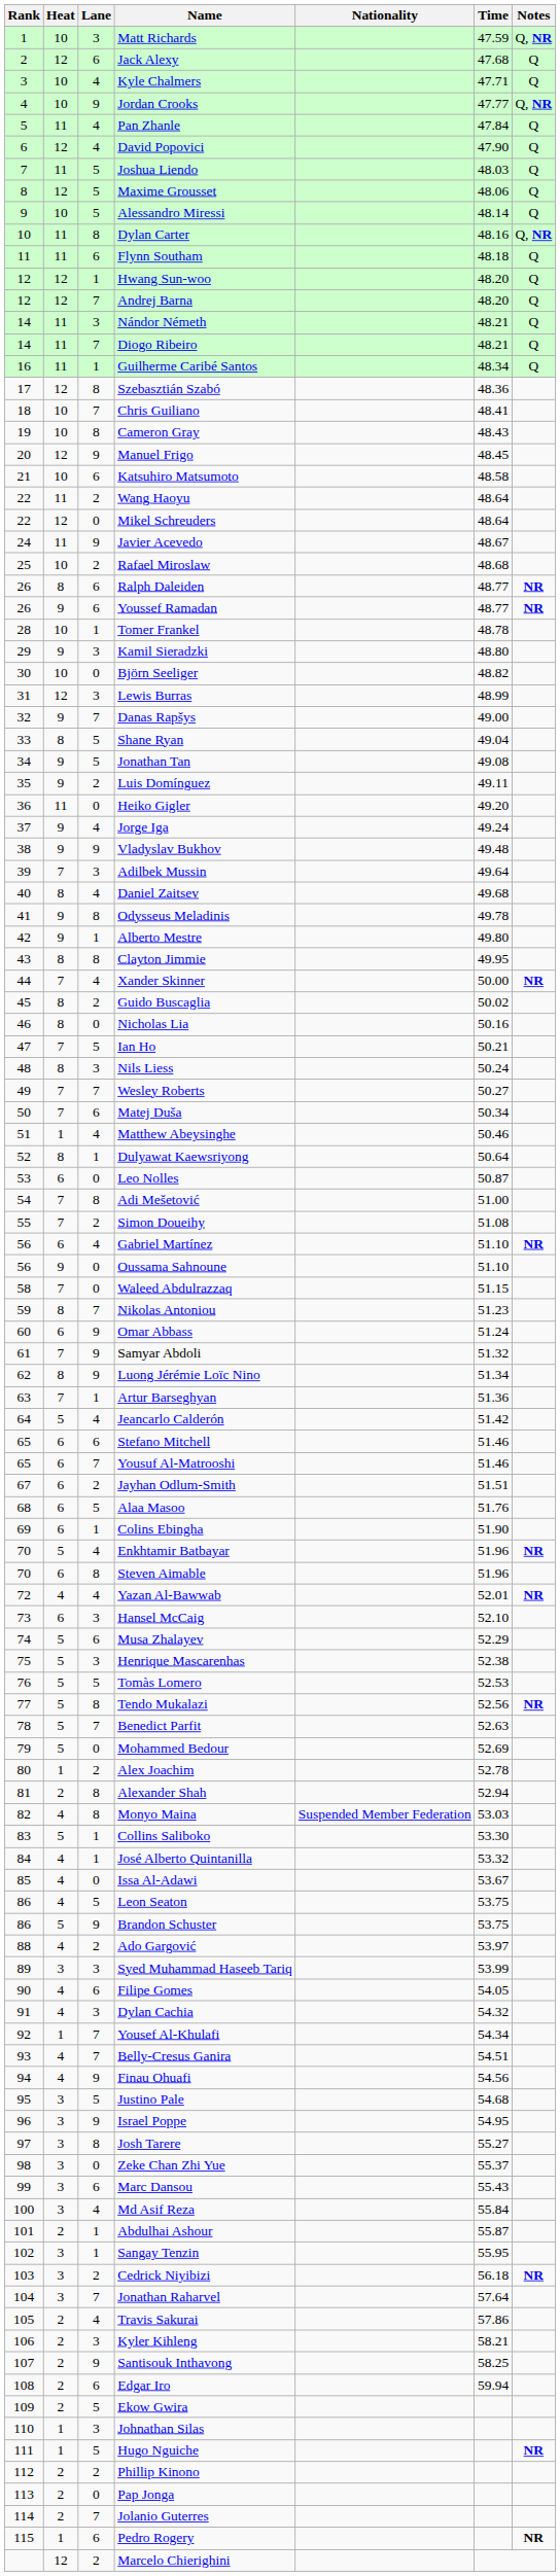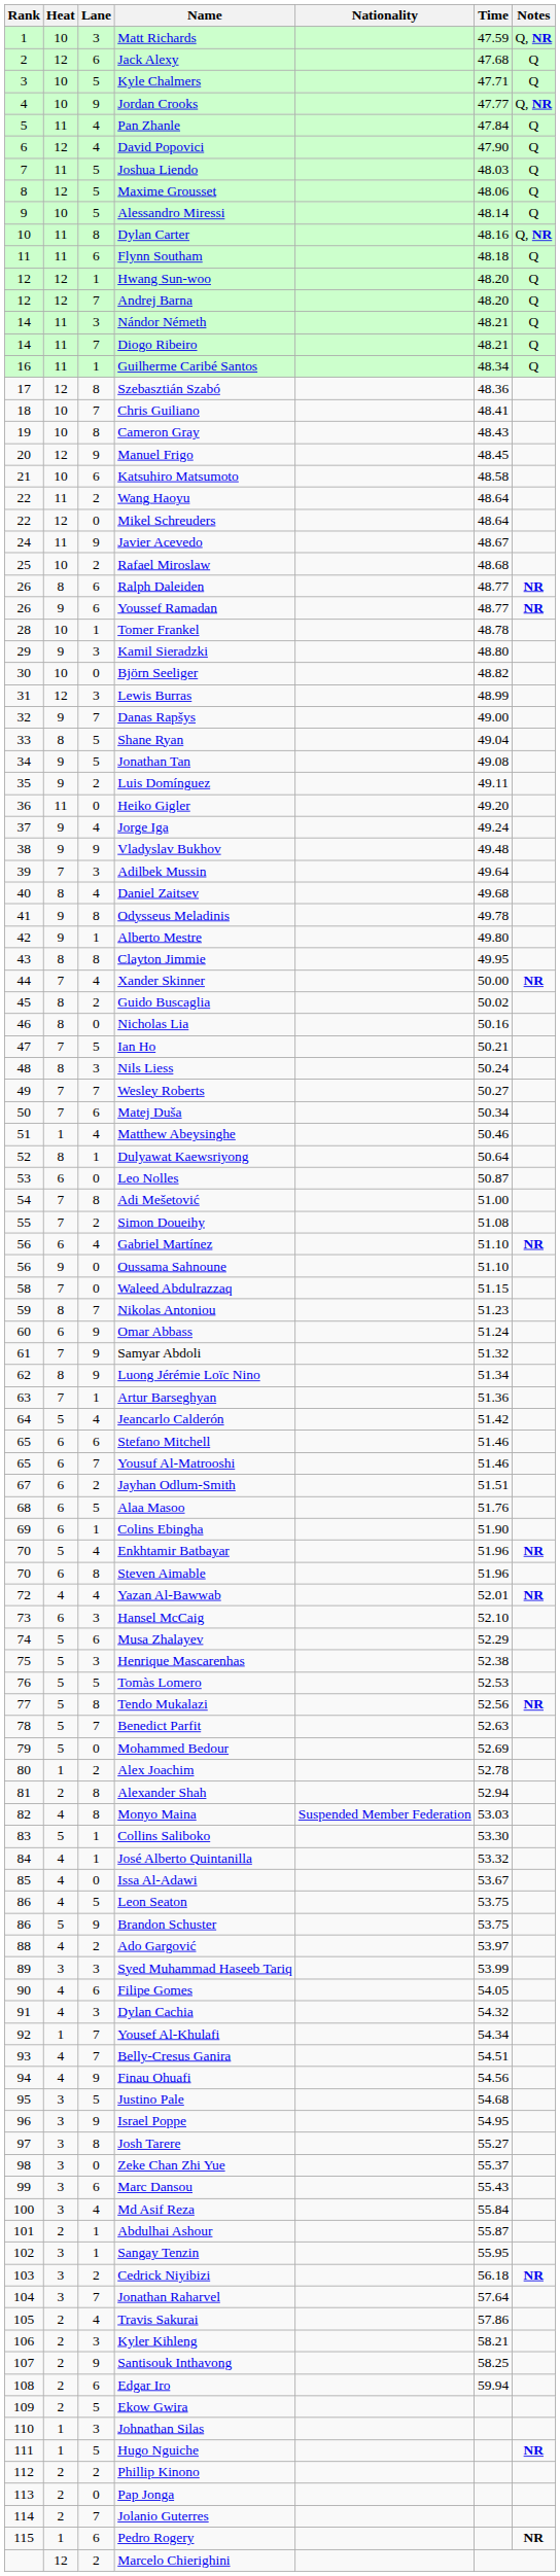 <table class="wikitable sortable" style="text-align:center">
 <tr>
 <th>Rank</th>
 <th>Heat</th>
 <th>Lane</th>
 <th>Name</th>
 <th>Nationality</th>
 <th>Time</th>
 <th>Notes</th>
 </tr>
 <tr bgcolor=ccffcc>
 <td>1</td>
 <td>10</td>
 <td>3</td>
 <td align=left><a href='#'>Matt Richards</a></td>
 <td align=left></td>
 <td>47.59</td>
 <td>Q, <strong><a href='#'>NR</a></strong></td>
 </tr>
 <tr bgcolor=ccffcc>
 <td>2</td>
 <td>12</td>
 <td>6</td>
 <td align=left><a href='#'>Jack Alexy</a></td>
 <td align=left></td>
 <td>47.68</td>
 <td>Q</td>
 </tr>
 <tr bgcolor=ccffcc>
 <td>3</td>
 <td>10</td>
-<td>4</td>
+<td>5</td>
 <td align=left><a href='#'>Kyle Chalmers</a></td>
 <td align=left></td>
 <td>47.71</td>
 <td>Q</td>
 </tr>
 <tr bgcolor=ccffcc>
 <td>4</td>
 <td>10</td>
 <td>9</td>
 <td align=left><a href='#'>Jordan Crooks</a></td>
 <td align=left></td>
 <td>47.77</td>
 <td>Q, <strong><a href='#'>NR</a></strong></td>
 </tr>
 <tr bgcolor=ccffcc>
 <td>5</td>
 <td>11</td>
 <td>4</td>
 <td align=left><a href='#'>Pan Zhanle</a></td>
 <td align=left></td>
 <td>47.84</td>
 <td>Q</td>
 </tr>
 <tr bgcolor=ccffcc>
 <td>6</td>
 <td>12</td>
 <td>4</td>
 <td align=left><a href='#'>David Popovici</a></td>
 <td align=left></td>
 <td>47.90</td>
 <td>Q</td>
 </tr>
 <tr bgcolor=ccffcc>
 <td>7</td>
 <td>11</td>
 <td>5</td>
 <td align=left><a href='#'>Joshua Liendo</a></td>
 <td align=left></td>
 <td>48.03</td>
 <td>Q</td>
 </tr>
 <tr bgcolor=ccffcc>
 <td>8</td>
 <td>12</td>
 <td>5</td>
 <td align=left><a href='#'>Maxime Grousset</a></td>
 <td align=left></td>
 <td>48.06</td>
 <td>Q</td>
 </tr>
 <tr bgcolor=ccffcc>
 <td>9</td>
 <td>10</td>
 <td>5</td>
 <td align=left><a href='#'>Alessandro Miressi</a></td>
 <td align=left></td>
 <td>48.14</td>
 <td>Q</td>
 </tr>
 <tr bgcolor=ccffcc>
 <td>10</td>
 <td>11</td>
 <td>8</td>
 <td align=left><a href='#'>Dylan Carter</a></td>
 <td align=left></td>
 <td>48.16</td>
 <td>Q, <strong><a href='#'>NR</a></strong></td>
 </tr>
 <tr bgcolor=ccffcc>
 <td>11</td>
 <td>11</td>
 <td>6</td>
 <td align=left><a href='#'>Flynn Southam</a></td>
 <td align=left></td>
 <td>48.18</td>
 <td>Q</td>
 </tr>
 <tr bgcolor=ccffcc>
 <td>12</td>
 <td>12</td>
 <td>1</td>
 <td align=left><a href='#'>Hwang Sun-woo</a></td>
 <td align=left></td>
 <td>48.20</td>
 <td>Q</td>
 </tr>
 <tr bgcolor=ccffcc>
 <td>12</td>
 <td>12</td>
 <td>7</td>
 <td align=left><a href='#'>Andrej Barna</a></td>
 <td align=left></td>
 <td>48.20</td>
 <td>Q</td>
 </tr>
 <tr bgcolor=ccffcc>
 <td>14</td>
 <td>11</td>
 <td>3</td>
 <td align=left><a href='#'>Nándor Németh</a></td>
 <td align=left></td>
 <td>48.21</td>
 <td>Q</td>
 </tr>
 <tr bgcolor=ccffcc>
 <td>14</td>
 <td>11</td>
 <td>7</td>
 <td align=left><a href='#'>Diogo Ribeiro</a></td>
 <td align=left></td>
 <td>48.21</td>
 <td>Q</td>
 </tr>
 <tr bgcolor=ccffcc>
 <td>16</td>
 <td>11</td>
 <td>1</td>
 <td align=left><a href='#'>Guilherme Caribé Santos</a></td>
 <td align=left></td>
 <td>48.34</td>
 <td>Q</td>
 </tr>
 <tr>
 <td>17</td>
 <td>12</td>
 <td>8</td>
 <td align=left><a href='#'>Szebasztián Szabó</a></td>
 <td align=left></td>
 <td>48.36</td>
 <td></td>
 </tr>
 <tr>
 <td>18</td>
 <td>10</td>
 <td>7</td>
 <td align=left><a href='#'>Chris Guiliano</a></td>
 <td align=left></td>
 <td>48.41</td>
 <td></td>
 </tr>
 <tr>
 <td>19</td>
 <td>10</td>
 <td>8</td>
 <td align=left><a href='#'>Cameron Gray</a></td>
 <td align=left></td>
 <td>48.43</td>
 <td></td>
 </tr>
 <tr>
 <td>20</td>
 <td>12</td>
 <td>9</td>
 <td align=left><a href='#'>Manuel Frigo</a></td>
 <td align=left></td>
 <td>48.45</td>
 <td></td>
 </tr>
 <tr>
 <td>21</td>
 <td>10</td>
 <td>6</td>
 <td align=left><a href='#'>Katsuhiro Matsumoto</a></td>
 <td align=left></td>
 <td>48.58</td>
 <td></td>
 </tr>
 <tr>
 <td>22</td>
 <td>11</td>
 <td>2</td>
 <td align=left><a href='#'>Wang Haoyu</a></td>
 <td align=left></td>
 <td>48.64</td>
 <td></td>
 </tr>
 <tr>
 <td>22</td>
 <td>12</td>
 <td>0</td>
 <td align=left><a href='#'>Mikel Schreuders</a></td>
 <td align=left></td>
 <td>48.64</td>
 <td></td>
 </tr>
 <tr>
 <td>24</td>
 <td>11</td>
 <td>9</td>
 <td align=left><a href='#'>Javier Acevedo</a></td>
 <td align=left></td>
 <td>48.67</td>
 <td></td>
 </tr>
 <tr>
 <td>25</td>
 <td>10</td>
 <td>2</td>
 <td align=left><a href='#'>Rafael Miroslaw</a></td>
 <td align=left></td>
 <td>48.68</td>
 <td></td>
 </tr>
 <tr>
 <td>26</td>
 <td>8</td>
 <td>6</td>
 <td align=left><a href='#'>Ralph Daleiden</a></td>
 <td align=left></td>
 <td>48.77</td>
 <td><strong><a href='#'>NR</a></strong></td>
 </tr>
 <tr>
 <td>26</td>
 <td>9</td>
 <td>6</td>
 <td align=left><a href='#'>Youssef Ramadan</a></td>
 <td align=left></td>
 <td>48.77</td>
 <td><strong><a href='#'>NR</a></strong></td>
 </tr>
 <tr>
 <td>28</td>
 <td>10</td>
 <td>1</td>
 <td align=left><a href='#'>Tomer Frankel</a></td>
 <td align=left></td>
 <td>48.78</td>
 <td></td>
 </tr>
 <tr>
 <td>29</td>
 <td>9</td>
 <td>3</td>
 <td align=left><a href='#'>Kamil Sieradzki</a></td>
 <td align=left></td>
 <td>48.80</td>
 <td></td>
 </tr>
 <tr>
 <td>30</td>
 <td>10</td>
 <td>0</td>
 <td align=left><a href='#'>Björn Seeliger</a></td>
 <td align=left></td>
 <td>48.82</td>
 <td></td>
 </tr>
 <tr>
 <td>31</td>
 <td>12</td>
 <td>3</td>
 <td align=left><a href='#'>Lewis Burras</a></td>
 <td align=left></td>
 <td>48.99</td>
 <td></td>
 </tr>
 <tr>
 <td>32</td>
 <td>9</td>
 <td>7</td>
 <td align=left><a href='#'>Danas Rapšys</a></td>
 <td align=left></td>
 <td>49.00</td>
 <td></td>
 </tr>
 <tr>
 <td>33</td>
 <td>8</td>
 <td>5</td>
 <td align=left><a href='#'>Shane Ryan</a></td>
 <td align=left></td>
 <td>49.04</td>
 <td></td>
 </tr>
 <tr>
 <td>34</td>
 <td>9</td>
 <td>5</td>
 <td align=left><a href='#'>Jonathan Tan</a></td>
 <td align=left></td>
 <td>49.08</td>
 <td></td>
 </tr>
 <tr>
 <td>35</td>
 <td>9</td>
 <td>2</td>
 <td align=left><a href='#'>Luis Domínguez</a></td>
 <td align=left></td>
 <td>49.11</td>
 <td></td>
 </tr>
 <tr>
 <td>36</td>
 <td>11</td>
 <td>0</td>
 <td align=left><a href='#'>Heiko Gigler</a></td>
 <td align=left></td>
 <td>49.20</td>
 <td></td>
 </tr>
 <tr>
 <td>37</td>
 <td>9</td>
 <td>4</td>
 <td align=left><a href='#'>Jorge Iga</a></td>
 <td align=left></td>
 <td>49.24</td>
 <td></td>
 </tr>
 <tr>
 <td>38</td>
 <td>9</td>
 <td>9</td>
 <td align=left><a href='#'>Vladyslav Bukhov</a></td>
 <td align=left></td>
 <td>49.48</td>
 <td></td>
 </tr>
 <tr>
 <td>39</td>
 <td>7</td>
 <td>3</td>
 <td align=left><a href='#'>Adilbek Mussin</a></td>
 <td align=left></td>
 <td>49.64</td>
 <td></td>
 </tr>
 <tr>
 <td>40</td>
 <td>8</td>
 <td>4</td>
 <td align=left><a href='#'>Daniel Zaitsev</a></td>
 <td align=left></td>
 <td>49.68</td>
 <td></td>
 </tr>
 <tr>
 <td>41</td>
 <td>9</td>
 <td>8</td>
 <td align=left><a href='#'>Odysseus Meladinis</a></td>
 <td align=left></td>
 <td>49.78</td>
 <td></td>
 </tr>
 <tr>
 <td>42</td>
 <td>9</td>
 <td>1</td>
 <td align=left><a href='#'>Alberto Mestre</a></td>
 <td align=left></td>
 <td>49.80</td>
 <td></td>
 </tr>
 <tr>
 <td>43</td>
 <td>8</td>
 <td>8</td>
 <td align=left><a href='#'>Clayton Jimmie</a></td>
 <td align=left></td>
 <td>49.95</td>
 <td></td>
 </tr>
 <tr>
 <td>44</td>
 <td>7</td>
 <td>4</td>
 <td align=left><a href='#'>Xander Skinner</a></td>
 <td align=left></td>
 <td>50.00</td>
 <td><strong><a href='#'>NR</a></strong></td>
 </tr>
 <tr>
 <td>45</td>
 <td>8</td>
 <td>2</td>
 <td align=left><a href='#'>Guido Buscaglia</a></td>
 <td align=left></td>
 <td>50.02</td>
 <td></td>
 </tr>
 <tr>
 <td>46</td>
 <td>8</td>
 <td>0</td>
 <td align=left><a href='#'>Nicholas Lia</a></td>
 <td align=left></td>
 <td>50.16</td>
 <td></td>
 </tr>
 <tr>
 <td>47</td>
 <td>7</td>
 <td>5</td>
 <td align=left><a href='#'>Ian Ho</a></td>
 <td align=left></td>
 <td>50.21</td>
 <td></td>
 </tr>
 <tr>
 <td>48</td>
 <td>8</td>
 <td>3</td>
 <td align=left><a href='#'>Nils Liess</a></td>
 <td align=left></td>
 <td>50.24</td>
 <td></td>
 </tr>
 <tr>
 <td>49</td>
 <td>7</td>
 <td>7</td>
 <td align=left><a href='#'>Wesley Roberts</a></td>
 <td align=left></td>
 <td>50.27</td>
 <td></td>
 </tr>
 <tr>
 <td>50</td>
 <td>7</td>
 <td>6</td>
 <td align=left><a href='#'>Matej Duša</a></td>
 <td align=left></td>
 <td>50.34</td>
 <td></td>
 </tr>
 <tr>
 <td>51</td>
 <td>1</td>
 <td>4</td>
 <td align=left><a href='#'>Matthew Abeysinghe</a></td>
 <td align=left></td>
 <td>50.46</td>
 <td></td>
 </tr>
 <tr>
 <td>52</td>
 <td>8</td>
 <td>1</td>
 <td align=left><a href='#'>Dulyawat Kaewsriyong</a></td>
 <td align=left></td>
 <td>50.64</td>
 <td></td>
 </tr>
 <tr>
 <td>53</td>
 <td>6</td>
 <td>0</td>
 <td align=left><a href='#'>Leo Nolles</a></td>
 <td align=left></td>
 <td>50.87</td>
 <td></td>
 </tr>
 <tr>
 <td>54</td>
 <td>7</td>
 <td>8</td>
 <td align=left><a href='#'>Adi Mešetović</a></td>
 <td align=left></td>
 <td>51.00</td>
 <td></td>
 </tr>
 <tr>
 <td>55</td>
 <td>7</td>
 <td>2</td>
 <td align=left><a href='#'>Simon Doueihy</a></td>
 <td align=left></td>
 <td>51.08</td>
 <td></td>
 </tr>
 <tr>
 <td>56</td>
 <td>6</td>
 <td>4</td>
 <td align=left><a href='#'>Gabriel Martínez</a></td>
 <td align=left></td>
 <td>51.10</td>
 <td><strong><a href='#'>NR</a></strong></td>
 </tr>
 <tr>
 <td>56</td>
 <td>9</td>
 <td>0</td>
 <td align=left><a href='#'>Oussama Sahnoune</a></td>
 <td align=left></td>
 <td>51.10</td>
 <td></td>
 </tr>
 <tr>
 <td>58</td>
 <td>7</td>
 <td>0</td>
 <td align=left><a href='#'>Waleed Abdulrazzaq</a></td>
 <td align=left></td>
 <td>51.15</td>
 <td></td>
 </tr>
 <tr>
 <td>59</td>
 <td>8</td>
 <td>7</td>
 <td align=left><a href='#'>Nikolas Antoniou</a></td>
 <td align=left></td>
 <td>51.23</td>
 <td></td>
 </tr>
 <tr>
 <td>60</td>
 <td>6</td>
 <td>9</td>
 <td align=left><a href='#'>Omar Abbass</a></td>
 <td align=left></td>
 <td>51.24</td>
 <td></td>
 </tr>
 <tr>
 <td>61</td>
 <td>7</td>
 <td>9</td>
 <td align=left>Samyar Abdoli</td>
 <td align=left></td>
 <td>51.32</td>
 <td></td>
 </tr>
 <tr>
 <td>62</td>
 <td>8</td>
 <td>9</td>
 <td align=left><a href='#'>Luong Jérémie Loïc Nino</a></td>
 <td align="left"></td>
 <td>51.34</td>
 <td></td>
 </tr>
 <tr>
 <td>63</td>
 <td>7</td>
 <td>1</td>
 <td align=left><a href='#'>Artur Barseghyan</a></td>
 <td align=left></td>
 <td>51.36</td>
 <td></td>
 </tr>
 <tr>
 <td>64</td>
 <td>5</td>
 <td>4</td>
 <td align=left><a href='#'>Jeancarlo Calderón</a></td>
 <td align=left></td>
 <td>51.42</td>
 <td></td>
 </tr>
 <tr>
 <td>65</td>
 <td>6</td>
 <td>6</td>
 <td align=left><a href='#'>Stefano Mitchell</a></td>
 <td align=left></td>
 <td>51.46</td>
 <td></td>
 </tr>
 <tr>
 <td>65</td>
 <td>6</td>
 <td>7</td>
 <td align=left><a href='#'>Yousuf Al-Matrooshi</a></td>
 <td align=left></td>
 <td>51.46</td>
 <td></td>
 </tr>
 <tr>
 <td>67</td>
 <td>6</td>
 <td>2</td>
 <td align=left><a href='#'>Jayhan Odlum-Smith</a></td>
 <td align=left></td>
 <td>51.51</td>
 <td></td>
 </tr>
 <tr>
 <td>68</td>
 <td>6</td>
 <td>5</td>
 <td align=left><a href='#'>Alaa Masoo</a></td>
 <td align=left></td>
 <td>51.76</td>
 <td></td>
 </tr>
 <tr>
 <td>69</td>
 <td>6</td>
 <td>1</td>
 <td align=left><a href='#'>Colins Ebingha</a></td>
 <td align=left></td>
 <td>51.90</td>
 <td></td>
 </tr>
 <tr>
 <td>70</td>
 <td>5</td>
 <td>4</td>
 <td align=left><a href='#'>Enkhtamir Batbayar</a></td>
 <td align=left></td>
 <td>51.96</td>
 <td><strong><a href='#'>NR</a></strong></td>
 </tr>
 <tr>
 <td>70</td>
 <td>6</td>
 <td>8</td>
 <td align=left><a href='#'>Steven Aimable</a></td>
 <td align=left></td>
 <td>51.96</td>
 <td></td>
 </tr>
 <tr>
 <td>72</td>
 <td>4</td>
 <td>4</td>
 <td align=left><a href='#'>Yazan Al-Bawwab</a></td>
 <td align=left></td>
 <td>52.01</td>
 <td><strong><a href='#'>NR</a></strong></td>
 </tr>
 <tr>
 <td>73</td>
 <td>6</td>
 <td>3</td>
 <td align=left><a href='#'>Hansel McCaig</a></td>
 <td align=left></td>
 <td>52.10</td>
 <td></td>
 </tr>
 <tr>
 <td>74</td>
 <td>5</td>
 <td>6</td>
 <td align=left><a href='#'>Musa Zhalayev</a></td>
 <td align=left></td>
 <td>52.29</td>
 <td></td>
 </tr>
 <tr>
 <td>75</td>
 <td>5</td>
 <td>3</td>
 <td align=left><a href='#'>Henrique Mascarenhas</a></td>
 <td align=left></td>
 <td>52.38</td>
 <td></td>
 </tr>
 <tr>
 <td>76</td>
 <td>5</td>
 <td>5</td>
 <td align=left><a href='#'>Tomàs Lomero</a></td>
 <td align=left></td>
 <td>52.53</td>
 <td></td>
 </tr>
 <tr>
 <td>77</td>
 <td>5</td>
 <td>8</td>
 <td align=left><a href='#'>Tendo Mukalazi</a></td>
 <td align=left></td>
 <td>52.56</td>
 <td><strong><a href='#'>NR</a></strong></td>
 </tr>
 <tr>
 <td>78</td>
 <td>5</td>
 <td>7</td>
 <td align=left><a href='#'>Benedict Parfit</a></td>
 <td align=left></td>
 <td>52.63</td>
 <td></td>
 </tr>
 <tr>
 <td>79</td>
 <td>5</td>
 <td>0</td>
 <td align=left><a href='#'>Mohammed Bedour</a></td>
 <td align=left></td>
 <td>52.69</td>
 <td></td>
 </tr>
 <tr>
 <td>80</td>
 <td>1</td>
 <td>2</td>
 <td align=left><a href='#'>Alex Joachim</a></td>
 <td align=left></td>
 <td>52.78</td>
 <td></td>
 </tr>
 <tr>
 <td>81</td>
 <td>2</td>
 <td>8</td>
 <td align=left><a href='#'>Alexander Shah</a></td>
 <td align=left></td>
 <td>52.94</td>
 <td></td>
 </tr>
 <tr>
 <td>82</td>
 <td>4</td>
 <td>8</td>
 <td align=left><a href='#'>Monyo Maina</a></td>
 <td align=left> <a href='#'>Suspended Member Federation</a></td>
 <td>53.03</td>
 <td></td>
 </tr>
 <tr>
 <td>83</td>
 <td>5</td>
 <td>1</td>
 <td align=left><a href='#'>Collins Saliboko</a></td>
 <td align=left></td>
 <td>53.30</td>
 <td></td>
 </tr>
 <tr>
 <td>84</td>
 <td>4</td>
 <td>1</td>
 <td align=left><a href='#'>José Alberto Quintanilla</a></td>
 <td align=left></td>
 <td>53.32</td>
 <td></td>
 </tr>
 <tr>
 <td>85</td>
 <td>4</td>
 <td>0</td>
 <td align=left><a href='#'>Issa Al-Adawi</a></td>
 <td align=left></td>
 <td>53.67</td>
 <td></td>
 </tr>
 <tr>
 <td>86</td>
 <td>4</td>
 <td>5</td>
 <td align=left><a href='#'>Leon Seaton</a></td>
 <td align=left></td>
 <td>53.75</td>
 <td></td>
 </tr>
 <tr>
 <td>86</td>
 <td>5</td>
 <td>9</td>
 <td align=left><a href='#'>Brandon Schuster</a></td>
 <td align=left></td>
 <td>53.75</td>
 <td></td>
 </tr>
 <tr>
 <td>88</td>
 <td>4</td>
 <td>2</td>
 <td align=left><a href='#'>Ado Gargović</a></td>
 <td align=left></td>
 <td>53.97</td>
 <td></td>
 </tr>
 <tr>
 <td>89</td>
 <td>3</td>
 <td>3</td>
 <td align=left><a href='#'>Syed Muhammad Haseeb Tariq</a></td>
 <td align=left></td>
 <td>53.99</td>
 <td></td>
 </tr>
 <tr>
 <td>90</td>
 <td>4</td>
 <td>6</td>
 <td align=left><a href='#'>Filipe Gomes</a></td>
 <td align=left></td>
 <td>54.05</td>
 <td></td>
 </tr>
 <tr>
 <td>91</td>
 <td>4</td>
 <td>3</td>
 <td align=left><a href='#'>Dylan Cachia</a></td>
 <td align=left></td>
 <td>54.32</td>
 <td></td>
 </tr>
 <tr>
 <td>92</td>
 <td>1</td>
 <td>7</td>
 <td align=left><a href='#'>Yousef Al-Khulafi</a></td>
 <td align=left></td>
 <td>54.34</td>
 <td></td>
 </tr>
 <tr>
 <td>93</td>
 <td>4</td>
 <td>7</td>
 <td align=left><a href='#'>Belly-Cresus Ganira</a></td>
 <td align=left></td>
 <td>54.51</td>
 <td></td>
 </tr>
 <tr>
 <td>94</td>
 <td>4</td>
 <td>9</td>
 <td align=left><a href='#'>Finau Ohuafi</a></td>
 <td align=left></td>
 <td>54.56</td>
 <td></td>
 </tr>
 <tr>
 <td>95</td>
 <td>3</td>
 <td>5</td>
 <td align=left><a href='#'>Justino Pale</a></td>
 <td align=left></td>
 <td>54.68</td>
 <td></td>
 </tr>
 <tr>
 <td>96</td>
 <td>3</td>
 <td>9</td>
 <td align=left><a href='#'>Israel Poppe</a></td>
 <td align=left></td>
 <td>54.95</td>
 <td></td>
 </tr>
 <tr>
 <td>97</td>
 <td>3</td>
 <td>8</td>
 <td align=left><a href='#'>Josh Tarere</a></td>
 <td align=left></td>
 <td>55.27</td>
 <td></td>
 </tr>
 <tr>
 <td>98</td>
 <td>3</td>
 <td>0</td>
 <td align=left><a href='#'>Zeke Chan Zhi Yue</a></td>
 <td align=left></td>
 <td>55.37</td>
 <td></td>
 </tr>
 <tr>
 <td>99</td>
 <td>3</td>
 <td>6</td>
 <td align=left><a href='#'>Marc Dansou</a></td>
 <td align=left></td>
 <td>55.43</td>
 <td></td>
 </tr>
 <tr>
 <td>100</td>
 <td>3</td>
 <td>4</td>
 <td align=left><a href='#'>Md Asif Reza</a></td>
 <td align=left></td>
 <td>55.84</td>
 <td></td>
 </tr>
 <tr>
 <td>101</td>
 <td>2</td>
 <td>1</td>
 <td align=left><a href='#'>Abdulhai Ashour</a></td>
 <td align=left></td>
 <td>55.87</td>
 <td></td>
 </tr>
 <tr>
 <td>102</td>
 <td>3</td>
 <td>1</td>
 <td align=left><a href='#'>Sangay Tenzin</a></td>
 <td align=left></td>
 <td>55.95</td>
 <td></td>
 </tr>
 <tr>
 <td>103</td>
 <td>3</td>
 <td>2</td>
 <td align=left><a href='#'>Cedrick Niyibizi</a></td>
 <td align=left></td>
 <td>56.18</td>
 <td><strong><a href='#'>NR</a></strong></td>
 </tr>
 <tr>
 <td>104</td>
 <td>3</td>
 <td>7</td>
 <td align=left><a href='#'>Jonathan Raharvel</a></td>
 <td align=left></td>
 <td>57.64</td>
 <td></td>
 </tr>
 <tr>
 <td>105</td>
 <td>2</td>
 <td>4</td>
 <td align=left><a href='#'>Travis Sakurai</a></td>
 <td align=left></td>
 <td>57.86</td>
 <td></td>
 </tr>
 <tr>
 <td>106</td>
 <td>2</td>
 <td>3</td>
 <td align=left><a href='#'>Kyler Kihleng</a></td>
 <td align=left></td>
 <td>58.21</td>
 <td></td>
 </tr>
 <tr>
 <td>107</td>
 <td>2</td>
 <td>9</td>
 <td align=left><a href='#'>Santisouk Inthavong</a></td>
 <td align=left></td>
 <td>58.25</td>
 <td></td>
 </tr>
 <tr>
 <td>108</td>
 <td>2</td>
 <td>6</td>
 <td align=left><a href='#'>Edgar Iro</a></td>
 <td align=left></td>
 <td>59.94</td>
 <td></td>
 </tr>
 <tr>
 <td>109</td>
 <td>2</td>
 <td>5</td>
 <td align=left><a href='#'>Ekow Gwira</a></td>
 <td align=left></td>
 <td></td>
 <td></td>
 </tr>
 <tr>
 <td>110</td>
 <td>1</td>
 <td>3</td>
 <td align=left><a href='#'>Johnathan Silas</a></td>
 <td align=left></td>
 <td></td>
 <td></td>
 </tr>
 <tr>
 <td>111</td>
 <td>1</td>
 <td>5</td>
 <td align=left><a href='#'>Hugo Nguiche</a></td>
 <td align=left></td>
 <td></td>
 <td><strong><a href='#'>NR</a></strong></td>
 </tr>
 <tr>
 <td>112</td>
 <td>2</td>
 <td>2</td>
 <td align=left><a href='#'>Phillip Kinono</a></td>
 <td align=left></td>
 <td></td>
 <td></td>
 </tr>
 <tr>
 <td>113</td>
 <td>2</td>
 <td>0</td>
 <td align=left><a href='#'>Pap Jonga</a></td>
 <td align=left></td>
 <td></td>
 <td></td>
 </tr>
 <tr>
 <td>114</td>
 <td>2</td>
 <td>7</td>
 <td align=left><a href='#'>Jolanio Guterres</a></td>
 <td align=left></td>
 <td></td>
 <td></td>
 </tr>
 <tr>
 <td>115</td>
 <td>1</td>
 <td>6</td>
 <td align=left><a href='#'>Pedro Rogery</a></td>
 <td align=left></td>
 <td></td>
 <td><strong>NR</strong></td>
 </tr>
 <tr>
 <td></td>
 <td>12</td>
 <td>2</td>
 <td align=left><a href='#'>Marcelo Chierighini</a></td>
 <td align=left></td>
 <td colspan=2></td>
 </tr>
 </table>
